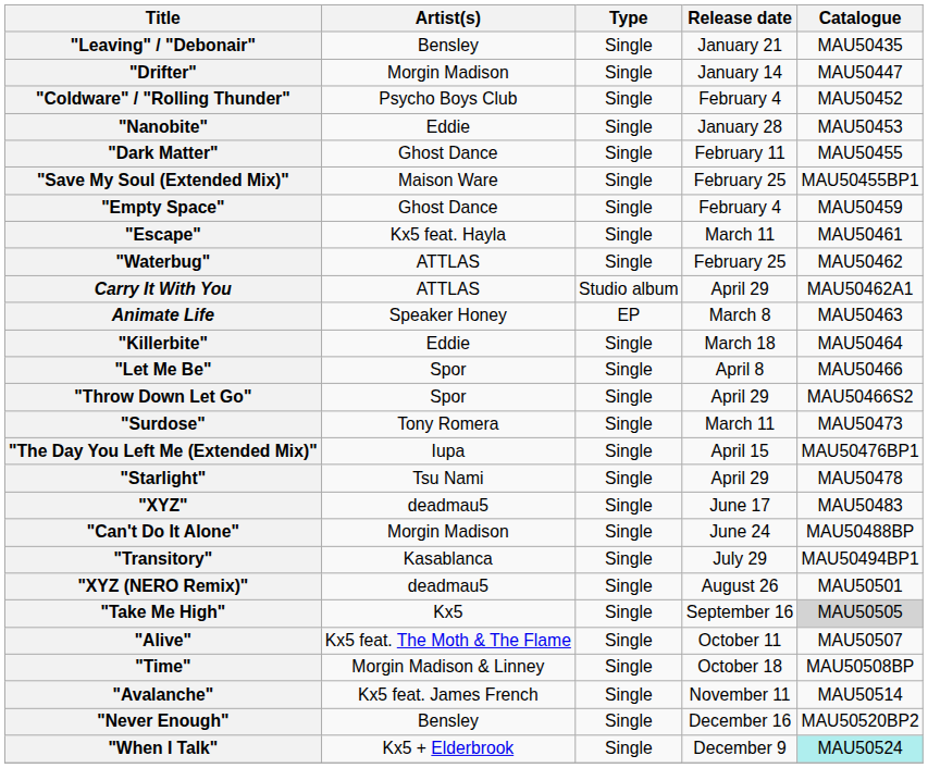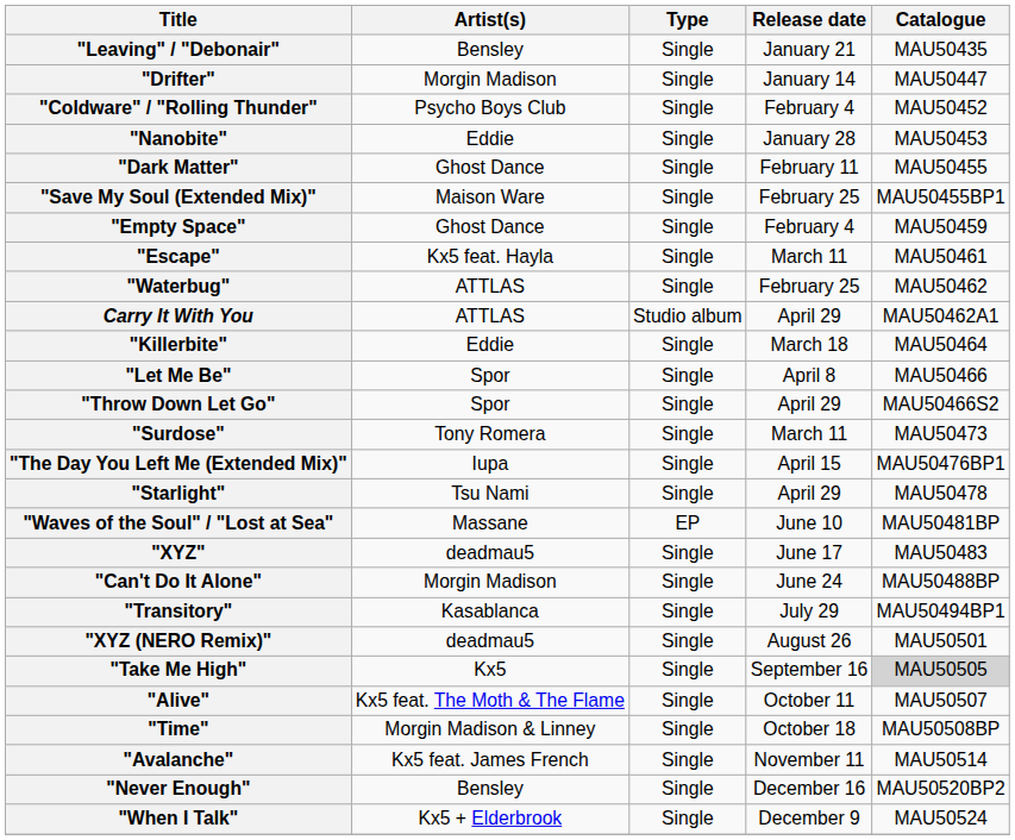 <table class="wikitable sortable plainrowheaders" style="text-align:center;">
 <tr>
 <th>Title</th>
 <th>Artist(s)</th>
 <th>Type</th>
 <th>Release date</th>
 <th>Catalogue</th>
 </tr>
 <tr>
 <th scope="row">"Leaving" / "Debonair"</th>
 <td>Bensley</td>
 <td>Single</td>
 <td>January 21</td>
 <td>MAU50435</td>
 </tr>
 <tr>
 <th scope="row">"Drifter"</th>
 <td>Morgin Madison</td>
 <td>Single</td>
 <td>January 14</td>
 <td>MAU50447</td>
 </tr>
 <tr>
 <th scope="row">"Coldware" / "Rolling Thunder"</th>
 <td>Psycho Boys Club</td>
 <td>Single</td>
 <td>February 4</td>
 <td>MAU50452</td>
 </tr>
 <tr>
 <th scope="row">"Nanobite"</th>
 <td>Eddie</td>
 <td>Single</td>
 <td>January 28</td>
 <td>MAU50453</td>
 </tr>
 <tr>
 <th scope="row">"Dark Matter"</th>
 <td>Ghost Dance</td>
 <td>Single</td>
 <td>February 11</td>
 <td>MAU50455</td>
 </tr>
 <tr>
 <th scope="row">"Save My Soul (Extended Mix)"</th>
 <td>Maison Ware</td>
 <td>Single</td>
 <td>February 25</td>
 <td>MAU50455BP1</td>
 </tr>
 <tr>
 <th scope="row">"Empty Space"</th>
 <td>Ghost Dance</td>
 <td>Single</td>
 <td>February 4</td>
 <td>MAU50459</td>
 </tr>
 <tr>
 <th scope="row">"Escape"</th>
 <td>Kx5 feat. Hayla</td>
 <td>Single</td>
 <td>March 11</td>
 <td>MAU50461</td>
 </tr>
 <tr>
 <th scope="row">"Waterbug"</th>
 <td>ATTLAS</td>
 <td>Single</td>
 <td>February 25</td>
 <td>MAU50462</td>
 </tr>
 <tr>
 <th scope="row"><em>Carry It With You</em></th>
 <td>ATTLAS</td>
 <td>Studio album</td>
 <td>April 29</td>
 <td>MAU50462A1</td>
 </tr>
 <tr>
-<th scope="row"><em>Animate Life</em></th>
-<td>Speaker Honey</td>
-<td>EP</td>
-<td>March 8</td>
-<td>MAU50463</td>
-</tr>
-<tr>
 <th scope="row">"Killerbite"</th>
 <td>Eddie</td>
 <td>Single</td>
 <td>March 18</td>
 <td>MAU50464</td>
 </tr>
 <tr>
 <th scope="row">"Let Me Be"</th>
 <td>Spor</td>
 <td>Single</td>
 <td>April 8</td>
 <td>MAU50466</td>
 </tr>
 <tr>
 <th scope="row">"Throw Down Let Go"</th>
 <td>Spor</td>
 <td>Single</td>
 <td>April 29</td>
 <td>MAU50466S2</td>
 </tr>
 <tr>
 <th scope="row">"Surdose"</th>
 <td>Tony Romera</td>
 <td>Single</td>
 <td>March 11</td>
 <td>MAU50473</td>
 </tr>
 <tr>
 <th scope="row">"The Day You Left Me (Extended Mix)"</th>
 <td>Iupa</td>
 <td>Single</td>
 <td>April 15</td>
 <td>MAU50476BP1</td>
 </tr>
 <tr>
 <th scope="row">"Starlight"</th>
 <td>Tsu Nami</td>
 <td>Single</td>
 <td>April 29</td>
 <td>MAU50478</td>
+</tr>
+<tr>
+<th scope="row">"Waves of the Soul" / "Lost at Sea"</th>
+<td>Massane</td>
+<td>EP</td>
+<td>June 10</td>
+<td>MAU50481BP</td>
 </tr>
 <tr>
 <th scope="row">"XYZ"</th>
 <td>deadmau5</td>
 <td>Single</td>
 <td>June 17</td>
 <td>MAU50483</td>
 </tr>
 <tr>
 <th scope="row">"Can't Do It Alone"</th>
 <td>Morgin Madison</td>
 <td>Single</td>
 <td>June 24</td>
 <td>MAU50488BP</td>
 </tr>
 <tr>
 <th scope="row">"Transitory"</th>
 <td>Kasablanca</td>
 <td>Single</td>
 <td>July 29</td>
 <td>MAU50494BP1</td>
 </tr>
 <tr>
 <th scope="row">"XYZ (NERO Remix)"</th>
 <td>deadmau5</td>
 <td>Single</td>
 <td>August 26</td>
 <td>MAU50501</td>
 </tr>
 <tr>
 <th scope="row">"Take Me High"</th>
 <td>Kx5</td>
 <td>Single</td>
 <td>September 16</td>
 <td style="background: lightgrey;">MAU50505</td>
 </tr>
 <tr>
 <th scope="row">"Alive"</th>
 <td>Kx5 feat. <a href='#'>The Moth & The Flame</a></td>
 <td>Single</td>
 <td>October 11</td>
 <td>MAU50507</td>
 </tr>
 <tr>
 <th scope="row">"Time"</th>
 <td>Morgin Madison & Linney</td>
 <td>Single</td>
 <td>October 18</td>
 <td>MAU50508BP</td>
 </tr>
 <tr>
 <th scope="row">"Avalanche"</th>
 <td>Kx5 feat. James French</td>
 <td>Single</td>
 <td>November 11</td>
 <td>MAU50514</td>
 </tr>
 <tr>
 <th scope="row">"Never Enough"</th>
 <td>Bensley</td>
 <td>Single</td>
 <td>December 16</td>
 <td>MAU50520BP2</td>
 </tr>
 <tr>
 <th scope="row">"When I Talk"</th>
 <td>Kx5 + <a href='#'>Elderbrook</a></td>
 <td>Single</td>
 <td>December 9</td>
-<td style="background: paleturquoise;">MAU50524</td>
+<td>MAU50524</td>
 </tr>
 <tr>
 </tr>
 </table>
